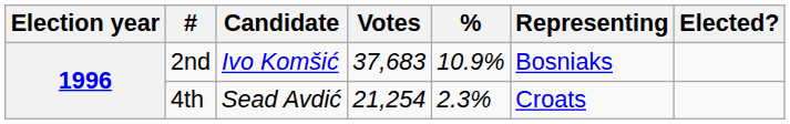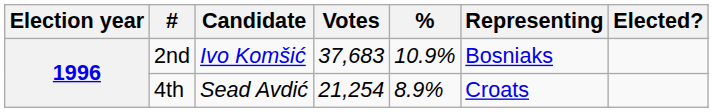 <table class="wikitable">
 <tr>
 <th>Election year</th>
 <th>#</th>
 <th>Candidate</th>
 <th>Votes</th>
 <th>%</th>
 <th>Representing</th>
 <th>Elected?</th>
 </tr>
 <tr>
 <th rowspan="2"><a href='#'>1996</a></th>
 <td>2nd</td>
 <td><em><a href='#'>Ivo Komšić</a></em></td>
 <td><em>37,683</em></td>
 <td><em>10.9%</em></td>
 <td><a href='#'>Bosniaks</a></td>
 <td></td>
 </tr>
 <tr>
 <td>4th</td>
 <td><em>Sead Avdić</em></td>
 <td><em>21,254</em></td>
-<td><em>2.3%</em></td>
+<td><em>8.9%</em></td>
 <td><a href='#'>Croats</a></td>
 <td></td>
 </tr>
 </table>
